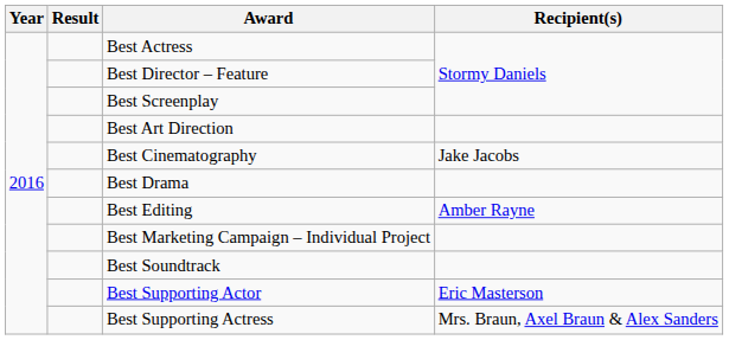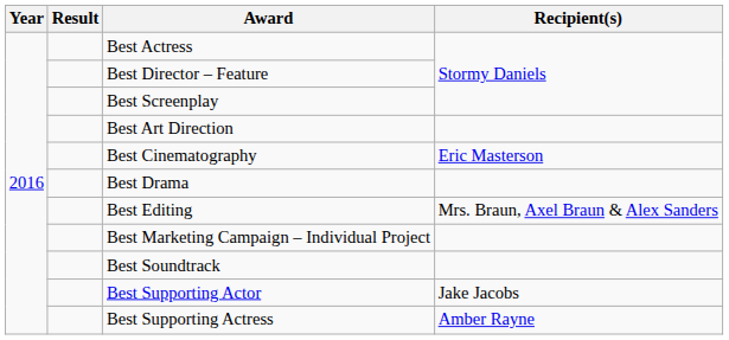 <table class="wikitable">
 <tr>
 <th>Year</th>
 <th>Result</th>
 <th>Award</th>
 <th>Recipient(s)</th>
 </tr>
 <tr>
 <td rowspan="11"><a href='#'>2016</a></td>
 <td></td>
 <td>Best Actress</td>
 <td rowspan="3"><a href='#'>Stormy Daniels</a></td>
 </tr>
 <tr>
 <td></td>
 <td>Best Director – Feature</td>
 </tr>
 <tr>
 <td></td>
 <td>Best Screenplay</td>
 </tr>
 <tr>
 <td></td>
 <td>Best Art Direction</td>
 <td></td>
 </tr>
 <tr>
 <td></td>
 <td>Best Cinematography</td>
-<td>Jake Jacobs</td>
+<td><a href='#'>Eric Masterson</a></td>
 </tr>
 <tr>
 <td></td>
 <td>Best Drama</td>
 <td></td>
 </tr>
 <tr>
 <td></td>
 <td>Best Editing</td>
-<td><a href='#'>Amber Rayne</a></td>
+<td>Mrs. Braun, <a href='#'>Axel Braun</a> & <a href='#'>Alex Sanders</a></td>
 </tr>
 <tr>
 <td></td>
 <td>Best Marketing Campaign – Individual Project</td>
 <td></td>
 </tr>
 <tr>
 <td></td>
 <td>Best Soundtrack</td>
 <td></td>
 </tr>
 <tr>
 <td></td>
 <td><a href='#'>Best Supporting Actor</a></td>
-<td><a href='#'>Eric Masterson</a></td>
+<td>Jake Jacobs</td>
 </tr>
 <tr>
 <td></td>
 <td>Best Supporting Actress</td>
-<td>Mrs. Braun, <a href='#'>Axel Braun</a> & <a href='#'>Alex Sanders</a></td>
+<td><a href='#'>Amber Rayne</a></td>
 </tr>
 </table>
